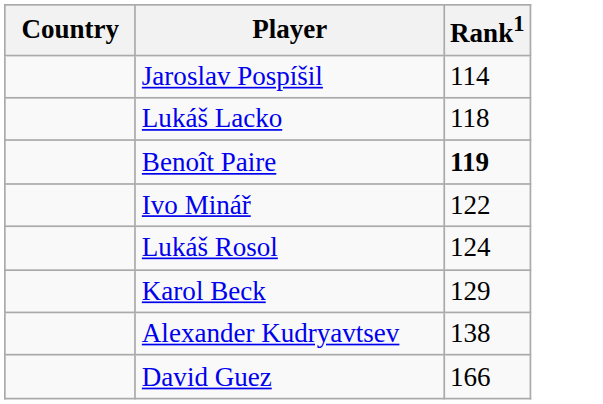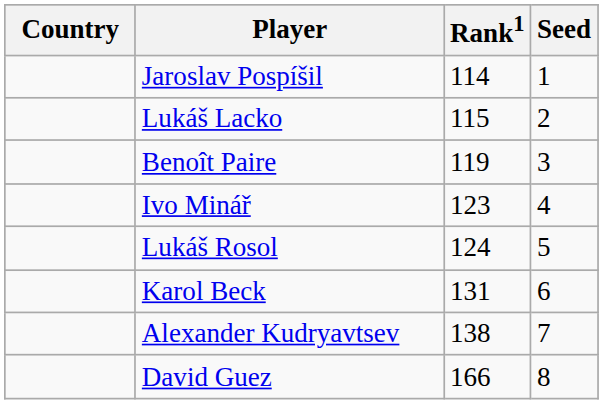 <table class="sortable wikitable">
 <tr>
 <th width="70">Country</th>
 <th width="175">Player</th>
 <th>Rank<sup>1</sup></th>
+<th>Seed</th>
 </tr>
 <tr>
 <td></td>
 <td><a href='#'>Jaroslav Pospíšil</a></td>
 <td>114</td>
+<td>1</td>
 </tr>
 <tr>
 <td></td>
 <td><a href='#'>Lukáš Lacko</a></td>
-<td>118</td>
+<td>115</td>
+<td>2</td>
 </tr>
 <tr>
 <td></td>
 <td><a href='#'>Benoît Paire</a></td>
-<td><strong>119</strong></td>
+<td>119</td>
+<td>3</td>
 </tr>
 <tr>
 <td></td>
 <td><a href='#'>Ivo Minář</a></td>
-<td>122</td>
+<td>123</td>
+<td>4</td>
 </tr>
 <tr>
 <td></td>
 <td><a href='#'>Lukáš Rosol</a></td>
 <td>124</td>
+<td>5</td>
 </tr>
 <tr>
 <td></td>
 <td><a href='#'>Karol Beck</a></td>
-<td>129</td>
+<td>131</td>
+<td>6</td>
 </tr>
 <tr>
 <td></td>
 <td><a href='#'>Alexander Kudryavtsev</a></td>
 <td>138</td>
+<td>7</td>
 </tr>
 <tr>
 <td></td>
 <td><a href='#'>David Guez</a></td>
 <td>166</td>
+<td>8</td>
 </tr>
 </table>
